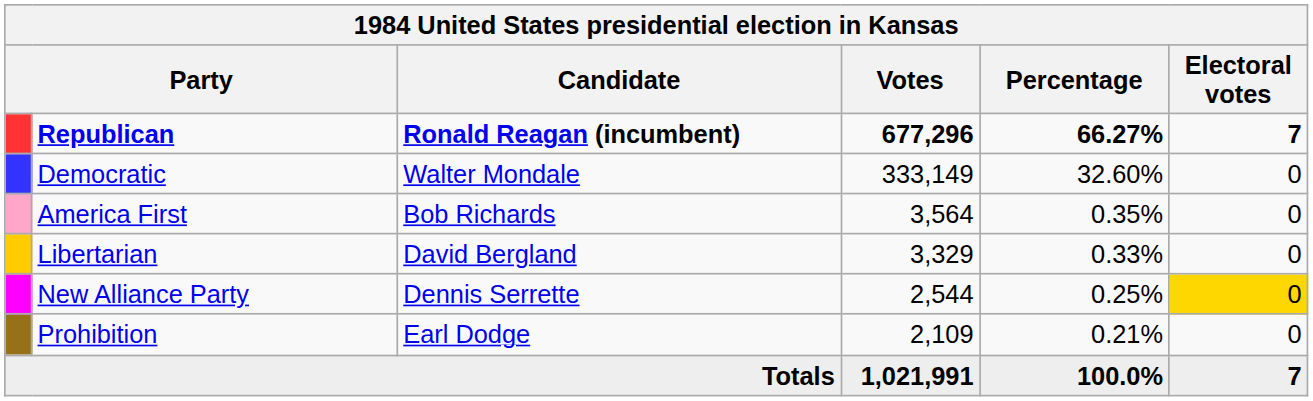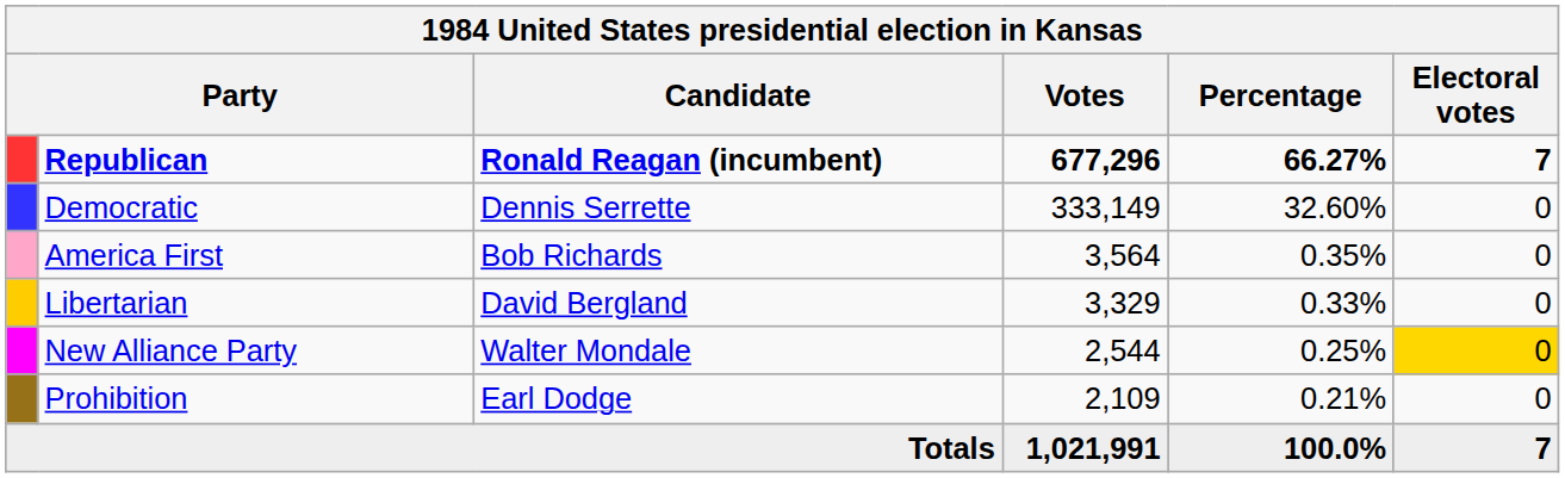 <table class="wikitable" style="font-size: 95%;">
 <tr>
 <th colspan="6">1984 United States presidential election in Kansas</th>
 </tr>
 <tr>
 <th colspan="2" style="width: 15em">Party</th>
 <th style="width: 17em">Candidate</th>
 <th style="width: 5em">Votes</th>
 <th style="width: 7em">Percentage</th>
 <th style="width: 5em">Electoral votes</th>
 </tr>
 <tr>
 <th style="background:#f33; width:3px;"></th>
 <td style="width: 130px"><strong><a href='#'>Republican</a></strong></td>
 <td><strong><a href='#'>Ronald Reagan</a> (incumbent)</strong></td>
 <td style="text-align:right;"><strong>677,296</strong></td>
 <td style="text-align:right;"><strong>66.27%</strong></td>
 <td style="text-align:right;"><strong>7</strong></td>
 </tr>
 <tr>
 <th style="background:#33f; width:3px;"></th>
 <td style="width: 130px"><a href='#'>Democratic</a></td>
-<td><a href='#'>Walter Mondale</a></td>
+<td><a href='#'>Dennis Serrette</a></td>
 <td style="text-align:right;">333,149</td>
 <td style="text-align:right;">32.60%</td>
 <td style="text-align:right;">0</td>
 </tr>
 <tr>
 <th style="background:#FFA6C9; width:3px;"></th>
 <td style="width: 130px"><a href='#'>America First</a></td>
 <td><a href='#'>Bob Richards</a></td>
 <td style="text-align:right;">3,564</td>
 <td style="text-align:right;">0.35%</td>
 <td style="text-align:right;">0</td>
 </tr>
 <tr>
 <th style="background:#FFCC00; width:3px;"></th>
 <td style="width: 130px"><a href='#'>Libertarian</a></td>
 <td><a href='#'>David Bergland</a></td>
 <td style="text-align:right;">3,329</td>
 <td style="text-align:right;">0.33%</td>
 <td style="text-align:right;">0</td>
 </tr>
 <tr>
 <th style="background: #FF00FF; width:3px;"></th>
 <td style="width: 130px"><a href='#'>New Alliance Party</a></td>
-<td><a href='#'>Dennis Serrette</a></td>
+<td><a href='#'>Walter Mondale</a></td>
 <td style="text-align:right;">2,544</td>
 <td style="text-align:right;">0.25%</td>
 <td style="background: gold; text-align:right;">0</td>
 </tr>
 <tr>
 <th style="background:#967117; width:3px;"></th>
 <td style="width: 130px"><a href='#'>Prohibition</a></td>
 <td><a href='#'>Earl Dodge</a></td>
 <td style="text-align:right;">2,109</td>
 <td style="text-align:right;">0.21%</td>
 <td style="text-align:right;">0</td>
 </tr>
 <tr style="background:#eee; text-align:right;">
 <td colspan="3"><strong>Totals</strong></td>
 <td><strong>1,021,991</strong></td>
 <td><strong>100.0%</strong></td>
 <td><strong>7</strong></td>
 </tr>
 </table>
